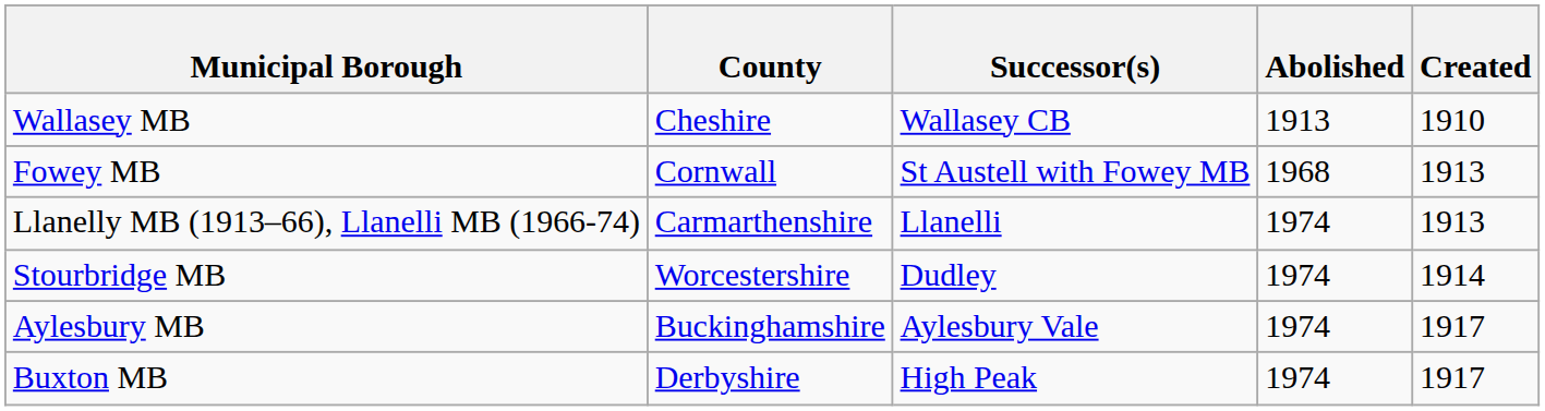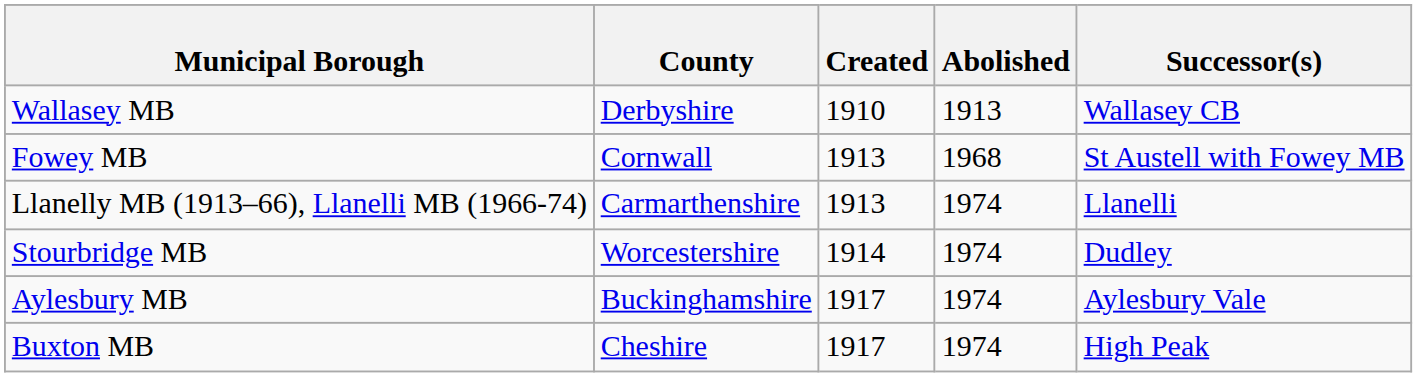 <table class="wikitable sortable">
 <tr>
 <th><br>Municipal Borough</th>
 <th><br>County</th>
+<th><br>Created</th>
+<th><br>Abolished</th>
 <th><br>Successor(s)</th>
-<th><br>Abolished</th>
-<th><br>Created</th>
 </tr>
 <tr>
 <td><a href='#'>Wallasey</a> MB</td>
-<td><a href='#'>Cheshire</a></td>
+<td><a href='#'>Derbyshire</a></td>
+<td>1910</td>
+<td>1913</td>
 <td><a href='#'>Wallasey CB</a></td>
-<td>1913</td>
-<td>1910</td>
 </tr>
 <tr>
 <td><a href='#'>Fowey</a> MB</td>
 <td><a href='#'>Cornwall</a></td>
+<td>1913</td>
+<td>1968</td>
 <td><a href='#'>St Austell with Fowey MB</a></td>
-<td>1968</td>
-<td>1913</td>
 </tr>
 <tr>
 <td>Llanelly MB (1913–66), <a href='#'>Llanelli</a> MB (1966-74)</td>
 <td><a href='#'>Carmarthenshire</a></td>
+<td>1913</td>
+<td>1974</td>
 <td><a href='#'>Llanelli</a></td>
-<td>1974</td>
-<td>1913</td>
 </tr>
 <tr>
 <td><a href='#'>Stourbridge</a> MB</td>
 <td><a href='#'>Worcestershire</a></td>
+<td>1914</td>
+<td>1974</td>
 <td><a href='#'>Dudley</a></td>
-<td>1974</td>
-<td>1914</td>
 </tr>
 <tr>
 <td><a href='#'>Aylesbury</a> MB</td>
 <td><a href='#'>Buckinghamshire</a></td>
+<td>1917</td>
+<td>1974</td>
 <td><a href='#'>Aylesbury Vale</a></td>
-<td>1974</td>
-<td>1917</td>
 </tr>
 <tr>
 <td><a href='#'>Buxton</a> MB</td>
-<td><a href='#'>Derbyshire</a></td>
+<td><a href='#'>Cheshire</a></td>
+<td>1917</td>
+<td>1974</td>
 <td><a href='#'>High Peak</a></td>
-<td>1974</td>
-<td>1917</td>
 </tr>
 </table>
